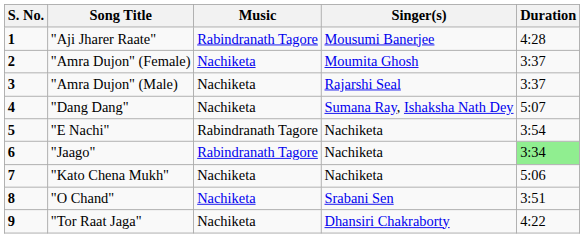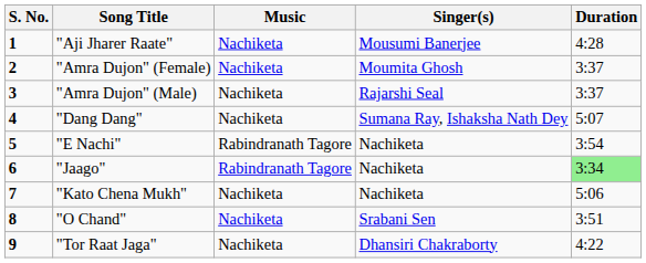 <table class="wikitable">
 <tr>
 <th>S. No.</th>
 <th>Song Title</th>
 <th>Music</th>
 <th>Singer(s)</th>
 <th>Duration</th>
 </tr>
 <tr>
 <td><strong>1</strong></td>
 <td>"Aji Jharer Raate"</td>
-<td><a href='#'>Rabindranath Tagore</a></td>
+<td><a href='#'>Nachiketa</a></td>
 <td><a href='#'>Mousumi Banerjee</a></td>
 <td>4:28</td>
 </tr>
 <tr>
 <td><strong>2</strong></td>
 <td>"Amra Dujon" (Female)</td>
 <td><a href='#'>Nachiketa</a></td>
 <td><a href='#'>Moumita Ghosh</a></td>
 <td>3:37</td>
 </tr>
 <tr>
 <td><strong>3</strong></td>
 <td>"Amra Dujon" (Male)</td>
 <td>Nachiketa</td>
 <td><a href='#'>Rajarshi Seal</a></td>
 <td>3:37</td>
 </tr>
 <tr>
 <td><strong>4</strong></td>
 <td>"Dang Dang"</td>
 <td>Nachiketa</td>
 <td><a href='#'>Sumana Ray</a>, <a href='#'>Ishaksha Nath Dey</a></td>
 <td>5:07</td>
 </tr>
 <tr>
 <td><strong>5</strong></td>
 <td>"E Nachi"</td>
 <td>Rabindranath Tagore</td>
 <td>Nachiketa</td>
 <td>3:54</td>
 </tr>
 <tr>
 <td><strong>6</strong></td>
 <td>"Jaago"</td>
 <td><a href='#'>Rabindranath Tagore</a></td>
 <td>Nachiketa</td>
 <td style="background: lightgreen;">3:34</td>
 </tr>
 <tr>
 <td><strong>7</strong></td>
 <td>"Kato Chena Mukh"</td>
 <td>Nachiketa</td>
 <td>Nachiketa</td>
 <td>5:06</td>
 </tr>
 <tr>
 <td><strong>8</strong></td>
 <td>"O Chand"</td>
 <td><a href='#'>Nachiketa</a></td>
 <td><a href='#'>Srabani Sen</a></td>
 <td>3:51</td>
 </tr>
 <tr>
 <td><strong>9</strong></td>
 <td>"Tor Raat Jaga"</td>
 <td>Nachiketa</td>
 <td><a href='#'>Dhansiri Chakraborty</a></td>
 <td>4:22</td>
 </tr>
 </table>
